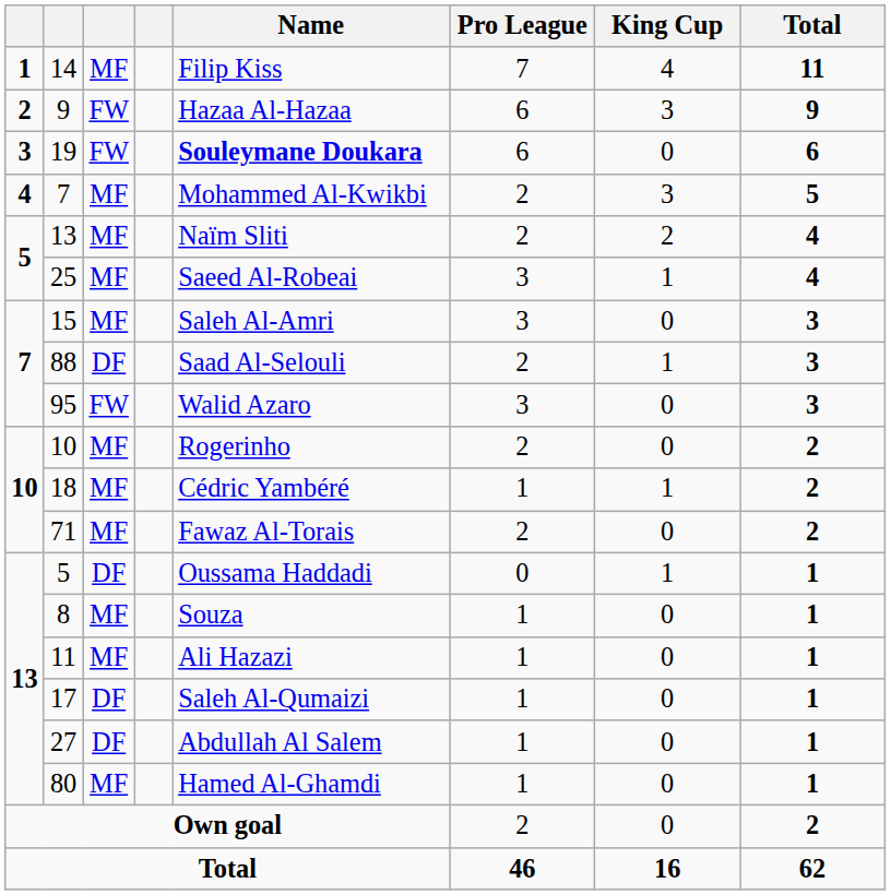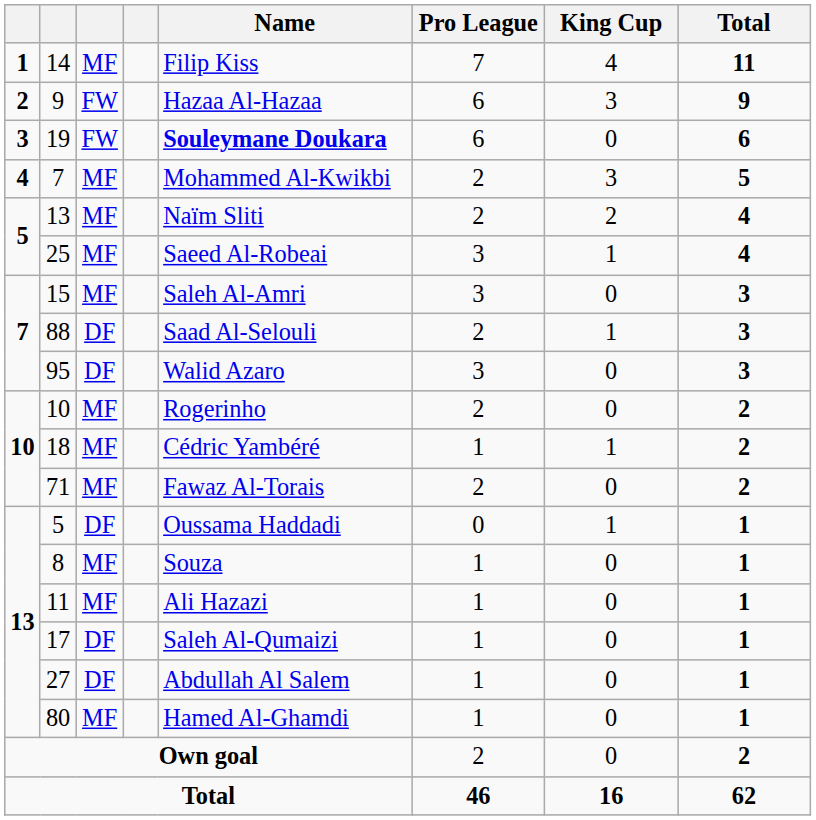 <table class="wikitable" style="text-align:center">
 <tr>
 <th width=15></th>
 <th width=15></th>
 <th width=15></th>
 <th width=15></th>
 <th width=160>Name</th>
 <th width=80>Pro League</th>
 <th width=80>King Cup</th>
 <th width=80>Total</th>
 </tr>
 <tr>
 <td><strong>1</strong></td>
 <td>14</td>
 <td><a href='#'>MF</a></td>
 <td></td>
 <td align=left><a href='#'>Filip Kiss</a></td>
 <td>7</td>
 <td>4</td>
 <td><strong>11</strong></td>
 </tr>
 <tr>
 <td><strong>2</strong></td>
 <td>9</td>
 <td><a href='#'>FW</a></td>
 <td></td>
 <td align=left><a href='#'>Hazaa Al-Hazaa</a></td>
 <td>6</td>
 <td>3</td>
 <td><strong>9</strong></td>
 </tr>
 <tr>
 <td><strong>3</strong></td>
 <td>19</td>
 <td><a href='#'>FW</a></td>
 <td></td>
 <td align=left><strong><a href='#'>Souleymane Doukara</a></strong></td>
 <td>6</td>
 <td>0</td>
 <td><strong>6</strong></td>
 </tr>
 <tr>
 <td><strong>4</strong></td>
 <td>7</td>
 <td><a href='#'>MF</a></td>
 <td></td>
 <td align=left><a href='#'>Mohammed Al-Kwikbi</a></td>
 <td>2</td>
 <td>3</td>
 <td><strong>5</strong></td>
 </tr>
 <tr>
 <td rowspan=2><strong>5</strong></td>
 <td>13</td>
 <td><a href='#'>MF</a></td>
 <td></td>
 <td align=left><a href='#'>Naïm Sliti</a></td>
 <td>2</td>
 <td>2</td>
 <td><strong>4</strong></td>
 </tr>
 <tr>
 <td>25</td>
 <td><a href='#'>MF</a></td>
 <td></td>
 <td align=left><a href='#'>Saeed Al-Robeai</a></td>
 <td>3</td>
 <td>1</td>
 <td><strong>4</strong></td>
 </tr>
 <tr>
 <td rowspan=3><strong>7</strong></td>
 <td>15</td>
 <td><a href='#'>MF</a></td>
 <td></td>
 <td align=left><a href='#'>Saleh Al-Amri</a></td>
 <td>3</td>
 <td>0</td>
 <td><strong>3</strong></td>
 </tr>
 <tr>
 <td>88</td>
 <td><a href='#'>DF</a></td>
 <td></td>
 <td align=left><a href='#'>Saad Al-Selouli</a></td>
 <td>2</td>
 <td>1</td>
 <td><strong>3</strong></td>
 </tr>
 <tr>
 <td>95</td>
-<td><a href='#'>FW</a></td>
+<td><a href='#'>DF</a></td>
 <td></td>
 <td align=left><a href='#'>Walid Azaro</a></td>
 <td>3</td>
 <td>0</td>
 <td><strong>3</strong></td>
 </tr>
 <tr>
 <td rowspan=3><strong>10</strong></td>
 <td>10</td>
 <td><a href='#'>MF</a></td>
 <td></td>
 <td align=left><a href='#'>Rogerinho</a></td>
 <td>2</td>
 <td>0</td>
 <td><strong>2</strong></td>
 </tr>
 <tr>
 <td>18</td>
 <td><a href='#'>MF</a></td>
 <td></td>
 <td align=left><a href='#'>Cédric Yambéré</a></td>
 <td>1</td>
 <td>1</td>
 <td><strong>2</strong></td>
 </tr>
 <tr>
 <td>71</td>
 <td><a href='#'>MF</a></td>
 <td></td>
 <td align=left><a href='#'>Fawaz Al-Torais</a></td>
 <td>2</td>
 <td>0</td>
 <td><strong>2</strong></td>
 </tr>
 <tr>
 <td rowspan=6><strong>13</strong></td>
 <td>5</td>
 <td><a href='#'>DF</a></td>
 <td></td>
 <td align=left><a href='#'>Oussama Haddadi</a></td>
 <td>0</td>
 <td>1</td>
 <td><strong>1</strong></td>
 </tr>
 <tr>
 <td>8</td>
 <td><a href='#'>MF</a></td>
 <td></td>
 <td align=left><a href='#'>Souza</a></td>
 <td>1</td>
 <td>0</td>
 <td><strong>1</strong></td>
 </tr>
 <tr>
 <td>11</td>
 <td><a href='#'>MF</a></td>
 <td></td>
 <td align=left><a href='#'>Ali Hazazi</a></td>
 <td>1</td>
 <td>0</td>
 <td><strong>1</strong></td>
 </tr>
 <tr>
 <td>17</td>
 <td><a href='#'>DF</a></td>
 <td></td>
 <td align=left><a href='#'>Saleh Al-Qumaizi</a></td>
 <td>1</td>
 <td>0</td>
 <td><strong>1</strong></td>
 </tr>
 <tr>
 <td>27</td>
 <td><a href='#'>DF</a></td>
 <td></td>
 <td align=left><a href='#'>Abdullah Al Salem</a></td>
 <td>1</td>
 <td>0</td>
 <td><strong>1</strong></td>
 </tr>
 <tr>
 <td>80</td>
 <td><a href='#'>MF</a></td>
 <td></td>
 <td align=left><a href='#'>Hamed Al-Ghamdi</a></td>
 <td>1</td>
 <td>0</td>
 <td><strong>1</strong></td>
 </tr>
 <tr>
 <td colspan=5><strong>Own goal</strong></td>
 <td>2</td>
 <td>0</td>
 <td><strong>2</strong></td>
 </tr>
 <tr>
 <td colspan=5><strong>Total</strong></td>
 <td><strong>46</strong></td>
 <td><strong>16</strong></td>
 <td><strong>62</strong></td>
 </tr>
 </table>
